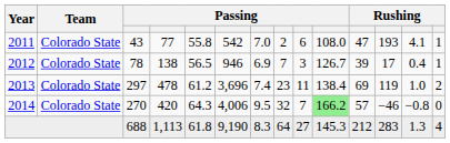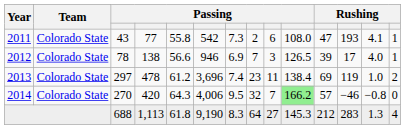 <table class="wikitable sortable" style="text-align:center;">
 <tr>
 <th rowspan=2>Year</th>
 <th rowspan=2>Team</th>
 <th colspan=8>Passing</th>
 <th colspan=4>Rushing</th>
 </tr>
 <tr>
 <th></th>
 <th></th>
 <th></th>
 <th></th>
 <th></th>
 <th></th>
 <th></th>
 <th></th>
 <th></th>
 <th></th>
 <th></th>
 <th></th>
 </tr>
 <tr>
 <td><a href='#'>2011</a></td>
 <td><a href='#'>Colorado State</a></td>
 <td>43</td>
 <td>77</td>
 <td>55.8</td>
 <td>542</td>
-<td>7.0</td>
+<td>7.3</td>
 <td>2</td>
 <td>6</td>
 <td>108.0</td>
 <td>47</td>
 <td>193</td>
 <td>4.1</td>
 <td>1</td>
 </tr>
 <tr>
 <td><a href='#'>2012</a></td>
 <td><a href='#'>Colorado State</a></td>
 <td>78</td>
 <td>138</td>
-<td>56.5</td>
+<td>56.6</td>
 <td>946</td>
 <td>6.9</td>
 <td>7</td>
 <td>3</td>
-<td>126.7</td>
+<td>126.5</td>
 <td>39</td>
 <td>17</td>
-<td>0.4</td>
+<td>4.0</td>
 <td>1</td>
 </tr>
 <tr>
 <td><a href='#'>2013</a></td>
 <td><a href='#'>Colorado State</a></td>
 <td>297</td>
 <td>478</td>
 <td>61.2</td>
 <td>3,696</td>
 <td>7.4</td>
 <td>23</td>
 <td>11</td>
 <td>138.4</td>
 <td>69</td>
 <td>119</td>
 <td>1.0</td>
 <td>2</td>
 </tr>
 <tr>
 <td><a href='#'>2014</a></td>
 <td><a href='#'>Colorado State</a></td>
 <td>270</td>
 <td>420</td>
 <td>64.3</td>
 <td>4,006</td>
 <td>9.5</td>
 <td>32</td>
 <td>7</td>
 <td style="background: lightgreen;">166.2</td>
 <td>57</td>
 <td>−46</td>
 <td>−0.8</td>
 <td>0</td>
 </tr>
 <tr class="sortbottom" style="background:#eee;">
 <td colspan=2><strong></strong></td>
 <td>688</td>
 <td>1,113</td>
 <td>61.8</td>
 <td>9,190</td>
 <td>8.3</td>
 <td>64</td>
 <td>27</td>
 <td>145.3</td>
 <td>212</td>
 <td>283</td>
 <td>1.3</td>
 <td>4</td>
 </tr>
 </table>
